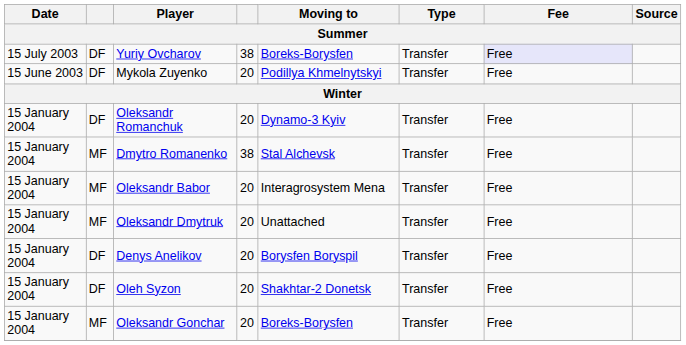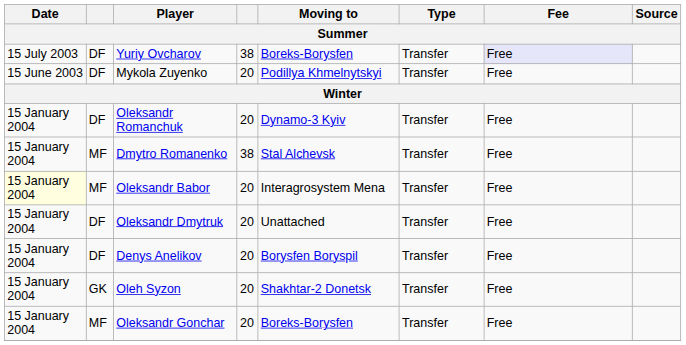 <table class="wikitable sortable">
 <tr>
 <th style="width:115px;">Date</th>
 <th style="width:30px;"></th>
 <th style="width:180px;">Player</th>
 <th style="width:20px;"></th>
 <th style="width:200px;">Moving to</th>
 <th style="width:120px;" class="unsortable">Type</th>
 <th style="width:250px;" class="unsortable">Fee</th>
 <th style="width:20px;">Source</th>
 </tr>
 <tr>
 <th colspan=8>Summer</th>
 </tr>
 <tr>
 <td>15 July 2003</td>
 <td>DF</td>
 <td> <a href='#'>Yuriy Ovcharov</a></td>
 <td>38</td>
 <td> <a href='#'>Boreks-Borysfen</a></td>
 <td>Transfer</td>
 <td style="background: lavender;">Free</td>
 <td></td>
 </tr>
 <tr>
 <td>15 June 2003</td>
 <td>DF</td>
 <td> Mykola Zuyenko</td>
 <td>20</td>
 <td> <a href='#'>Podillya Khmelnytskyi</a></td>
 <td>Transfer</td>
 <td>Free</td>
 <td></td>
 </tr>
 <tr>
 <th colspan=8>Winter</th>
 </tr>
 <tr>
 <td>15 January 2004</td>
 <td>DF</td>
 <td> <a href='#'>Oleksandr Romanchuk</a></td>
 <td>20</td>
 <td> <a href='#'>Dynamo-3 Kyiv</a></td>
 <td>Transfer</td>
 <td>Free</td>
 <td></td>
 </tr>
 <tr>
 <td>15 January 2004</td>
 <td>MF</td>
 <td> <a href='#'>Dmytro Romanenko</a></td>
 <td>38</td>
 <td> <a href='#'>Stal Alchevsk</a></td>
 <td>Transfer</td>
 <td>Free</td>
 <td></td>
 </tr>
 <tr>
-<td>15 January 2004</td>
+<td style="background: lightyellow;">15 January 2004</td>
 <td>MF</td>
 <td> <a href='#'>Oleksandr Babor</a></td>
 <td>20</td>
 <td> Interagrosystem Mena</td>
 <td>Transfer</td>
 <td>Free</td>
 <td></td>
 </tr>
 <tr>
 <td>15 January 2004</td>
-<td>MF</td>
+<td>DF</td>
 <td> <a href='#'>Oleksandr Dmytruk</a></td>
 <td>20</td>
 <td> Unattached</td>
 <td>Transfer</td>
 <td>Free</td>
 <td></td>
 </tr>
 <tr>
 <td>15 January 2004</td>
 <td>DF</td>
 <td> <a href='#'>Denys Anelikov</a></td>
 <td>20</td>
 <td> <a href='#'>Borysfen Boryspil</a></td>
 <td>Transfer</td>
 <td>Free</td>
 <td></td>
 </tr>
 <tr>
 <td>15 January 2004</td>
-<td>DF</td>
+<td>GK</td>
 <td> <a href='#'>Oleh Syzon</a></td>
 <td>20</td>
 <td> <a href='#'>Shakhtar-2 Donetsk</a></td>
 <td>Transfer</td>
 <td>Free</td>
 <td></td>
 </tr>
 <tr>
 <td>15 January 2004</td>
 <td>MF</td>
 <td> <a href='#'>Oleksandr Gonchar</a></td>
 <td>20</td>
 <td> <a href='#'>Boreks-Borysfen</a></td>
 <td>Transfer</td>
 <td>Free</td>
 <td></td>
 </tr>
 <tr>
 </tr>
 </table>
